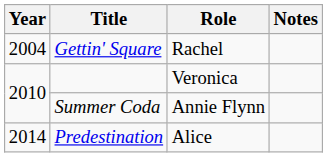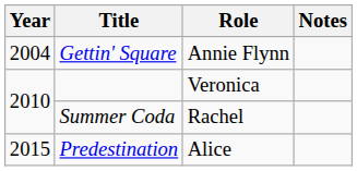 <table class="wikitable sortable">
 <tr>
 <th>Year</th>
 <th>Title</th>
 <th>Role</th>
 <th class="unsortable">Notes</th>
 </tr>
 <tr>
 <td>2004</td>
 <td><em><a href='#'>Gettin' Square</a></em></td>
-<td>Rachel</td>
+<td>Annie Flynn</td>
 <td></td>
 </tr>
 <tr>
 <td rowspan="2">2010</td>
 <td><em></em></td>
 <td>Veronica</td>
 <td></td>
 </tr>
 <tr>
 <td><em>Summer Coda</em></td>
-<td>Annie Flynn</td>
+<td>Rachel</td>
 <td></td>
 </tr>
 <tr>
-<td>2014</td>
+<td>2015</td>
 <td><em><a href='#'>Predestination</a></em></td>
 <td>Alice</td>
 <td></td>
 </tr>
 </table>
